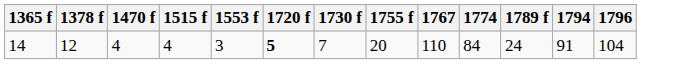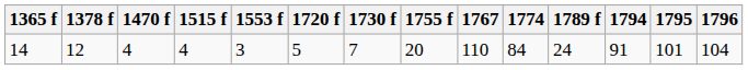 <table class="wikitable">
 <tr>
 <th>1365 f</th>
 <th>1378 f</th>
 <th>1470 f</th>
 <th>1515 f</th>
 <th>1553 f</th>
 <th>1720 f</th>
 <th>1730 f</th>
 <th>1755 f</th>
 <th>1767</th>
 <th>1774</th>
 <th>1789 f</th>
 <th>1794</th>
+<th>1795</th>
 <th>1796</th>
 </tr>
 <tr>
 <td>14</td>
 <td>12</td>
 <td>4</td>
 <td>4</td>
 <td>3</td>
-<td><strong>5</strong></td>
+<td>5</td>
 <td>7</td>
 <td>20</td>
 <td>110</td>
 <td>84</td>
 <td>24</td>
 <td>91</td>
+<td>101</td>
 <td>104</td>
 </tr>
 </table>
